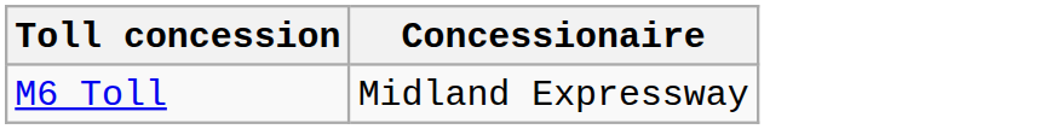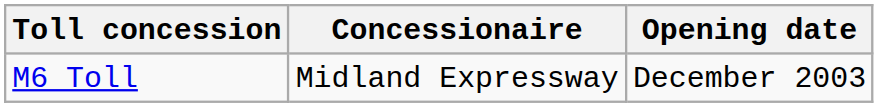 <table class="wikitable">
 <tr>
 <th>Toll concession</th>
 <th>Concessionaire</th>
+<th>Opening date</th>
 </tr>
 <tr>
 <td> <a href='#'>M6 Toll</a></td>
 <td>Midland Expressway</td>
+<td>December 2003</td>
 </tr>
 </table>
